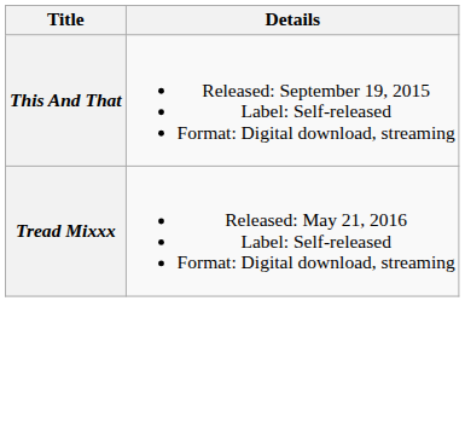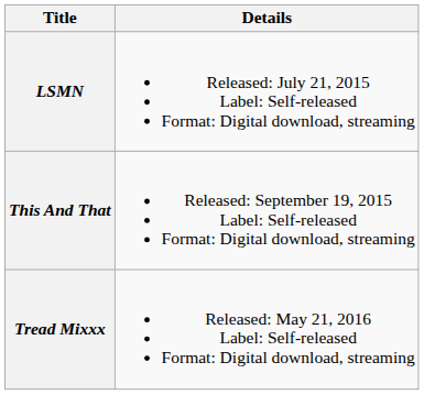 <table class="wikitable plainrowheaders" style="text-align:center;">
 <tr>
 <th scope="col">Title</th>
 <th scope="col">Details</th>
+</tr>
+<tr>
+<th scope="row"><em>LSMN</em></th>
+<td><br><ul><li>Released: July 21, 2015</li><li>Label: Self-released</li><li>Format: Digital download, streaming</li></ul></td>
 </tr>
 <tr>
 <th scope="row"><em>This And That</em></th>
 <td><br><ul><li>Released: September 19, 2015</li><li>Label: Self-released</li><li>Format: Digital download, streaming</li></ul></td>
 </tr>
 <tr>
 <th scope="row"><em>Tread Mixxx</em></th>
 <td><br><ul><li>Released: May 21, 2016</li><li>Label: Self-released</li><li>Format: Digital download, streaming</li></ul></td>
 </tr>
 </table>
